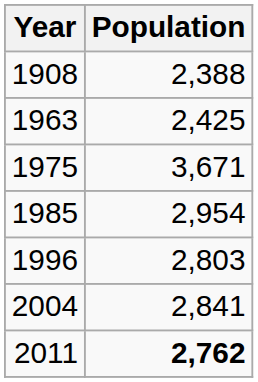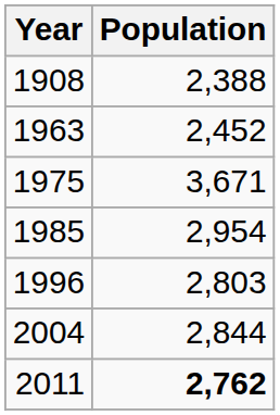 <table class="wikitable" style="line-height:1.1em;">
 <tr>
 <th>Year</th>
 <th>Population</th>
 </tr>
 <tr align="right">
 <td>1908</td>
 <td>2,388</td>
 </tr>
 <tr align="right">
 <td>1963</td>
-<td>2,425</td>
+<td>2,452</td>
 </tr>
 <tr align="right">
 <td>1975</td>
 <td>3,671</td>
 </tr>
 <tr align="right">
 <td>1985</td>
 <td>2,954</td>
 </tr>
 <tr align="right">
 <td>1996</td>
 <td>2,803</td>
 </tr>
 <tr align="right">
 <td>2004</td>
-<td>2,841</td>
+<td>2,844</td>
 </tr>
 <tr align="right">
 <td>2011</td>
 <td><strong>2,762</strong></td>
 </tr>
 </table>
